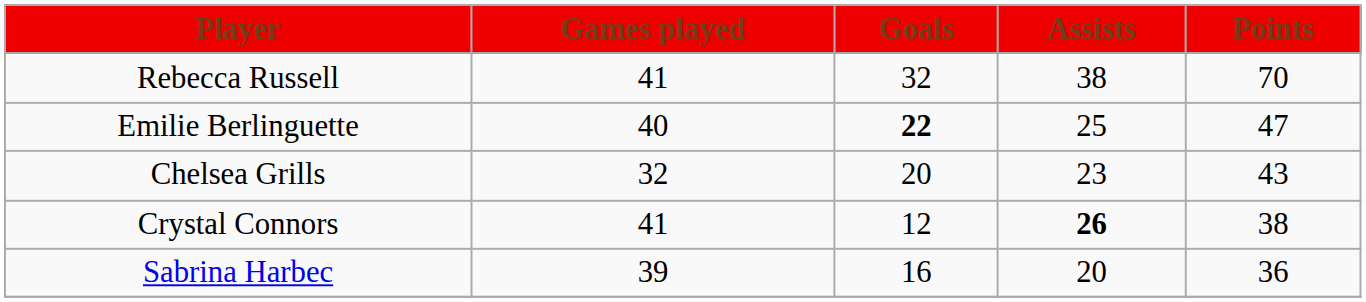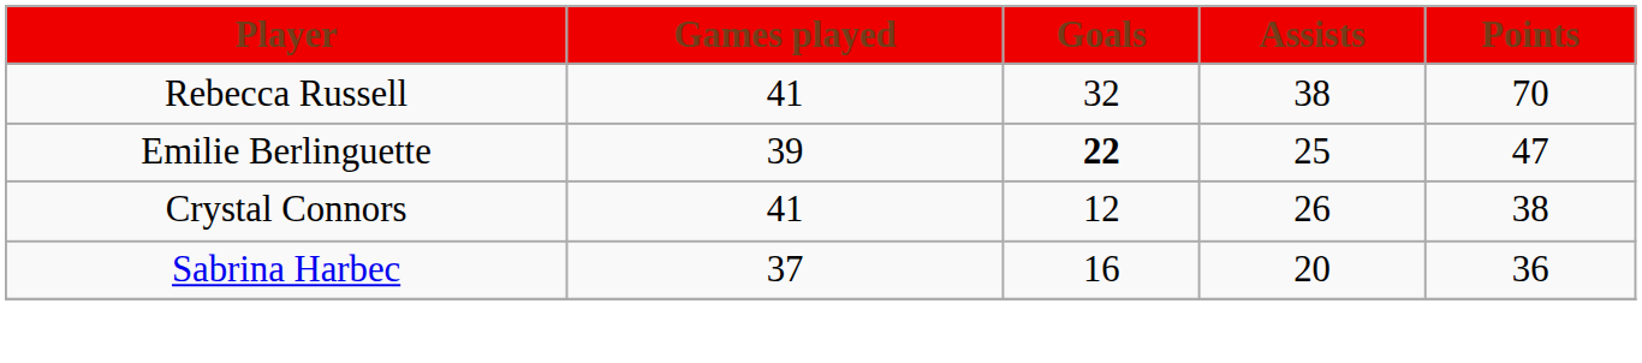 <table class="wikitable" width="80%">
 <tr align="center"  style="background:#EE0000;color:#733D1A;">
 <td><strong>Player</strong></td>
 <td><strong>Games played</strong></td>
 <td><strong>Goals</strong></td>
 <td><strong>Assists</strong></td>
 <td><strong>Points</strong></td>
 </tr>
 <tr align="center" bgcolor="">
 <td>Rebecca Russell</td>
 <td>41</td>
 <td>32</td>
 <td>38</td>
 <td>70</td>
 </tr>
 <tr align="center" bgcolor="">
 <td>Emilie Berlinguette</td>
-<td>40</td>
+<td>39</td>
 <td><strong>22</strong></td>
 <td>25</td>
 <td>47</td>
 </tr>
 <tr align="center" bgcolor="">
-<td>Chelsea Grills</td>
-<td>32</td>
-<td>20</td>
-<td>23</td>
-<td>43</td>
-</tr>
-<tr align="center" bgcolor="">
 <td>Crystal Connors</td>
 <td>41</td>
 <td>12</td>
-<td><strong>26</strong></td>
+<td>26</td>
 <td>38</td>
 </tr>
 <tr align="center" bgcolor="">
 <td><a href='#'>Sabrina Harbec</a></td>
-<td>39</td>
+<td>37</td>
 <td>16</td>
 <td>20</td>
 <td>36</td>
 </tr>
 <tr align="center" bgcolor="">
 </tr>
 </table>
